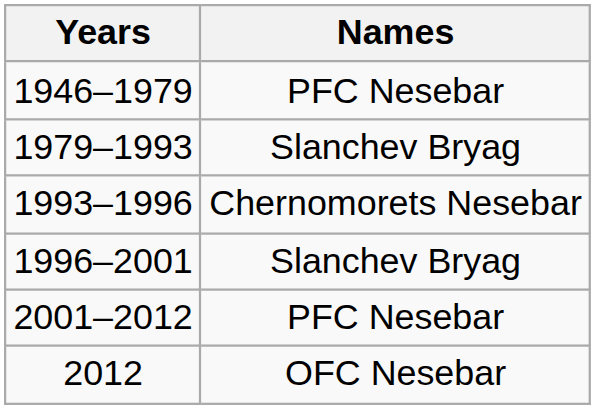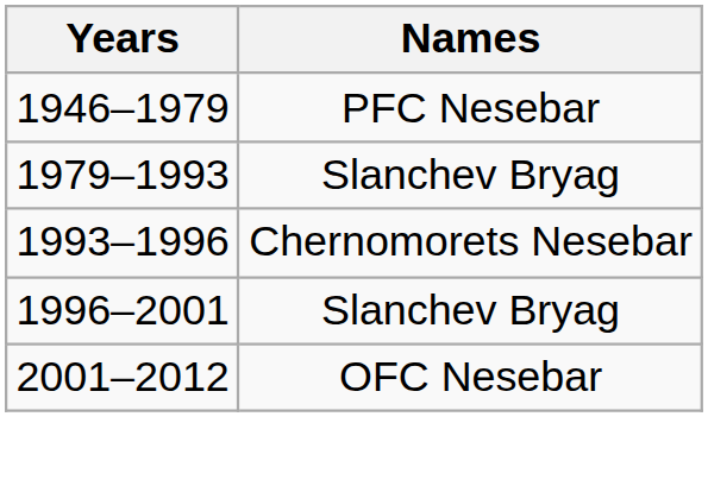 <table class="wikitable" style="text-align: center;">
 <tr>
 <th>Years</th>
 <th>Names</th>
 </tr>
 <tr>
 <td>1946–1979</td>
 <td>PFC Nesebar</td>
 </tr>
 <tr>
 <td>1979–1993</td>
 <td>Slanchev Bryag</td>
 </tr>
 <tr>
 <td>1993–1996</td>
 <td>Chernomorets Nesebar</td>
 </tr>
 <tr>
 <td>1996–2001</td>
 <td>Slanchev Bryag</td>
 </tr>
 <tr>
 <td>2001–2012</td>
-<td>PFC Nesebar</td>
-</tr>
-<tr>
-<td>2012</td>
 <td>ОFC Nesebar</td>
 </tr>
 </table>
